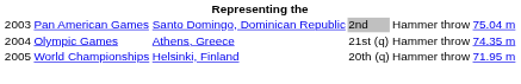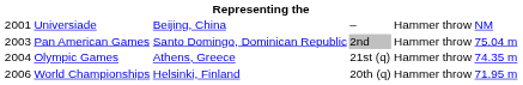 <table>
 <tr>
 <th colspan="6">Representing the </th>
+</tr>
+<tr>
+<td>2001</td>
+<td><a href='#'>Universiade</a></td>
+<td><a href='#'>Beijing, China</a></td>
+<td>–</td>
+<td>Hammer throw</td>
+<td><a href='#'>NM</a></td>
 </tr>
 <tr>
 <td>2003</td>
 <td><a href='#'>Pan American Games</a></td>
 <td><a href='#'>Santo Domingo, Dominican Republic</a></td>
 <td bgcolor=silver>2nd</td>
 <td>Hammer throw</td>
 <td><a href='#'>75.04 m</a></td>
 </tr>
 <tr>
 <td>2004</td>
 <td><a href='#'>Olympic Games</a></td>
 <td><a href='#'>Athens, Greece</a></td>
 <td>21st (q)</td>
 <td>Hammer throw</td>
 <td><a href='#'>74.35 m</a></td>
 </tr>
 <tr>
-<td>2005</td>
+<td>2006</td>
 <td><a href='#'>World Championships</a></td>
 <td><a href='#'>Helsinki, Finland</a></td>
 <td>20th (q)</td>
 <td>Hammer throw</td>
 <td><a href='#'>71.95 m</a></td>
 </tr>
 </table>
